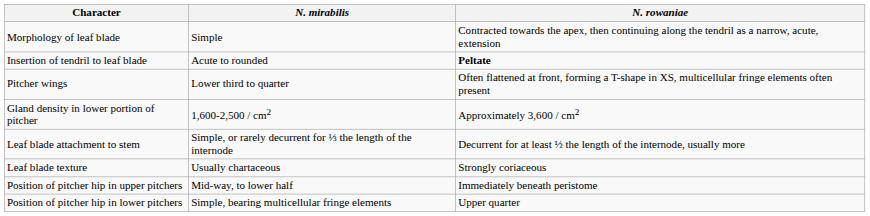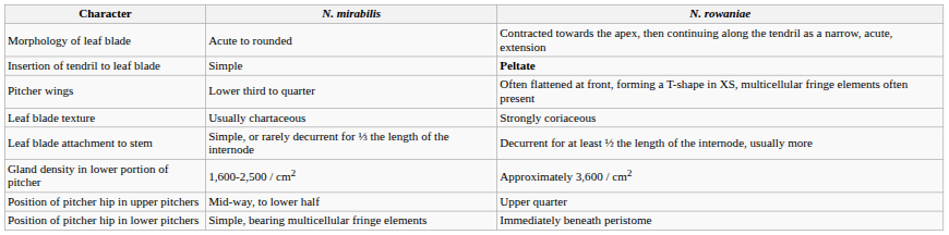 <table class="wikitable" text-align: left;">
 <tr>
 <th>Character</th>
 <th><em>N. mirabilis</em></th>
 <th><em>N. rowaniae</em></th>
 </tr>
 <tr>
 <td>Morphology of leaf blade</td>
-<td>Simple</td>
+<td>Acute to rounded</td>
 <td>Contracted towards the apex, then continuing along the tendril as a narrow, acute, extension</td>
 </tr>
 <tr>
 <td>Insertion of tendril to leaf blade</td>
-<td>Acute to rounded</td>
+<td>Simple</td>
 <td><strong>Peltate</strong></td>
 </tr>
 <tr>
 <td>Pitcher wings</td>
 <td>Lower third to quarter</td>
 <td>Often flattened at front, forming a T-shape in XS, multicellular fringe elements often present</td>
 </tr>
 <tr>
-<td>Gland density in lower portion of pitcher</td>
-<td>1,600-2,500 / cm<sup>2</sup></td>
-<td>Approximately 3,600 / cm<sup>2</sup></td>
+<td>Leaf blade texture</td>
+<td>Usually chartaceous</td>
+<td>Strongly coriaceous</td>
 </tr>
 <tr>
 <td>Leaf blade attachment to stem</td>
 <td>Simple, or rarely decurrent for ⅓ the length of the internode</td>
 <td>Decurrent for at least ½ the length of the internode, usually more</td>
 </tr>
 <tr>
-<td>Leaf blade texture</td>
-<td>Usually chartaceous</td>
-<td>Strongly coriaceous</td>
+<td>Gland density in lower portion of pitcher</td>
+<td>1,600-2,500 / cm<sup>2</sup></td>
+<td>Approximately 3,600 / cm<sup>2</sup></td>
 </tr>
 <tr>
 <td>Position of pitcher hip in upper pitchers</td>
 <td>Mid-way, to lower half</td>
-<td>Immediately beneath peristome</td>
+<td>Upper quarter</td>
 </tr>
 <tr>
 <td>Position of pitcher hip in lower pitchers</td>
 <td>Simple, bearing multicellular fringe elements</td>
-<td>Upper quarter</td>
+<td>Immediately beneath peristome</td>
 </tr>
 </table>
